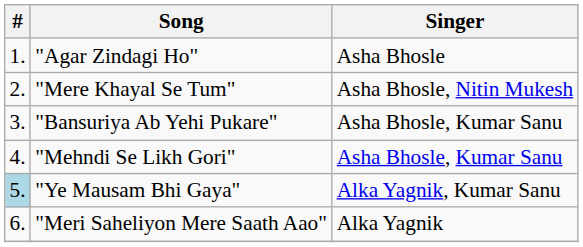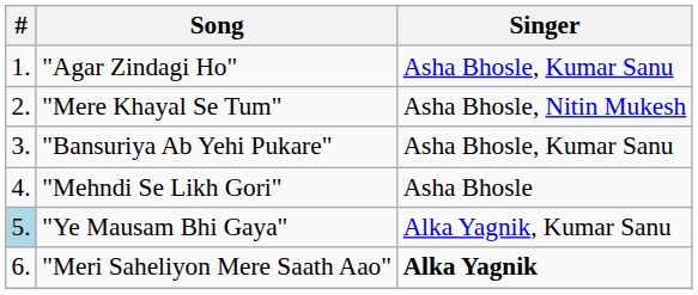 <table class="wikitable sortable">
 <tr>
 <th>#</th>
 <th>Song</th>
 <th>Singer</th>
 </tr>
 <tr>
 <td>1.</td>
 <td>"Agar Zindagi Ho"</td>
-<td>Asha Bhosle</td>
+<td><a href='#'>Asha Bhosle</a>, <a href='#'>Kumar Sanu</a></td>
 </tr>
 <tr>
 <td>2.</td>
 <td>"Mere Khayal Se Tum"</td>
 <td>Asha Bhosle, <a href='#'>Nitin Mukesh</a></td>
 </tr>
 <tr>
 <td>3.</td>
 <td>"Bansuriya Ab Yehi Pukare"</td>
 <td>Asha Bhosle, Kumar Sanu</td>
 </tr>
 <tr>
 <td>4.</td>
 <td>"Mehndi Se Likh Gori"</td>
-<td><a href='#'>Asha Bhosle</a>, <a href='#'>Kumar Sanu</a></td>
+<td>Asha Bhosle</td>
 </tr>
 <tr>
 <td style="background: lightblue;">5.</td>
 <td>"Ye Mausam Bhi Gaya"</td>
 <td><a href='#'>Alka Yagnik</a>, Kumar Sanu</td>
 </tr>
 <tr>
 <td>6.</td>
 <td>"Meri Saheliyon Mere Saath Aao"</td>
-<td>Alka Yagnik</td>
+<td><strong>Alka Yagnik</strong></td>
 </tr>
 <tr>
 </tr>
 </table>
